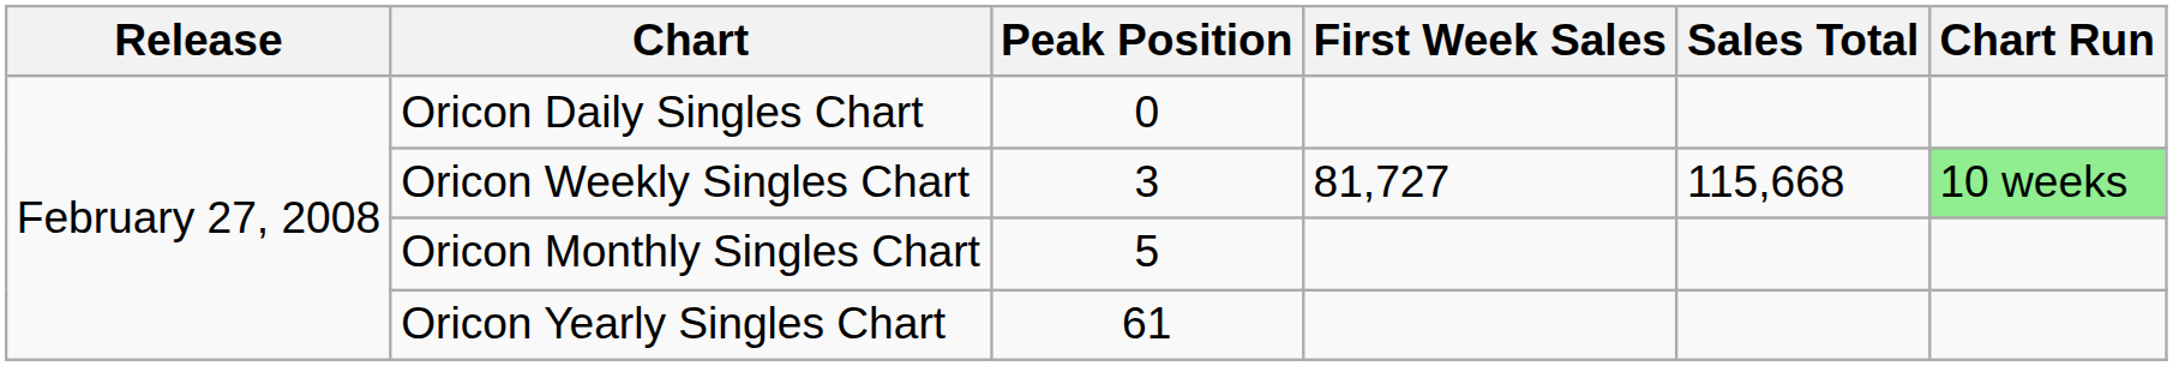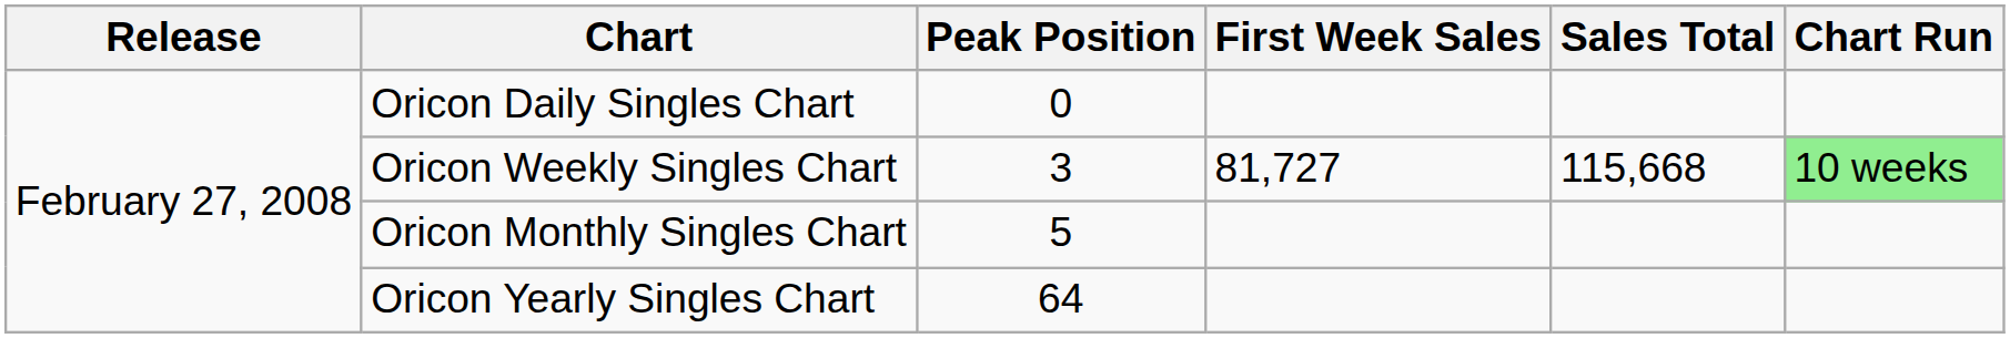 <table class="wikitable">
 <tr>
 <th>Release</th>
 <th>Chart</th>
 <th>Peak Position</th>
 <th>First Week Sales</th>
 <th>Sales Total</th>
 <th>Chart Run</th>
 </tr>
 <tr>
 <td rowspan="4">February 27, 2008</td>
 <td>Oricon Daily Singles Chart</td>
 <td align="center">0</td>
 <td></td>
 <td></td>
 <td></td>
 </tr>
 <tr>
 <td>Oricon Weekly Singles Chart</td>
 <td align="center">3</td>
 <td>81,727</td>
 <td>115,668</td>
 <td style="background: lightgreen;">10 weeks</td>
 </tr>
 <tr>
 <td>Oricon Monthly Singles Chart</td>
 <td align="center">5</td>
 <td></td>
 <td></td>
 <td></td>
 </tr>
 <tr>
 <td>Oricon Yearly Singles Chart</td>
-<td align="center">61</td>
+<td align="center">64</td>
 <td></td>
 <td></td>
 <td></td>
 </tr>
 </table>
